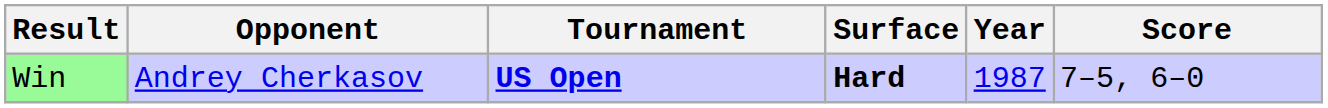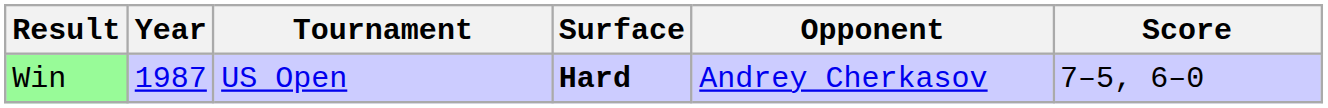 <table class="sortable wikitable">
 <tr>
 <th style="width:40px;">Result</th>
-<th style="width:150px;">Opponent</th>
+<th style="width:30px;">Year</th>
 <th style="width:140px;">Tournament</th>
 <th style="width:50px;">Surface</th>
-<th style="width:30px;">Year</th>
+<th style="width:150px;">Opponent</th>
 <th style="width:110px;" class="unsortable">Score</th>
 </tr>
 <tr style="background:#ccccff;">
 <td style="background:#98fb98;">Win</td>
+<td><a href='#'>1987</a></td>
+<td><a href='#'>US Open</a></td>
+<td><strong>Hard</strong></td>
 <td> <a href='#'>Andrey Cherkasov</a></td>
-<td><strong><a href='#'>US Open</a></strong></td>
-<td><strong>Hard</strong></td>
-<td><a href='#'>1987</a></td>
 <td>7–5, 6–0</td>
 </tr>
 </table>
